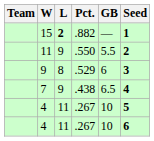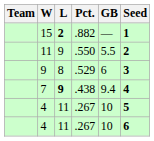 <table class=wikitable>
 <tr>
 <th>Team</th>
 <th>W</th>
 <th>L</th>
 <th>Pct.</th>
 <th>GB</th>
 <th>Seed</th>
 </tr>
 <tr bgcolor=ccffcc>
 <td></td>
 <td>15</td>
 <td><strong>2</strong></td>
 <td>.882</td>
 <td>—</td>
 <td><strong>1</strong></td>
 </tr>
 <tr bgcolor=ccffcc>
 <td></td>
 <td>11</td>
 <td>9</td>
 <td>.550</td>
 <td>5.5</td>
 <td><strong>2</strong></td>
 </tr>
 <tr bgcolor=ccffcc>
 <td></td>
 <td>9</td>
 <td>8</td>
 <td>.529</td>
 <td>6</td>
 <td><strong>3</strong></td>
 </tr>
 <tr bgcolor=ccffcc>
 <td></td>
 <td>7</td>
-<td>9</td>
+<td><strong>9</strong></td>
 <td>.438</td>
-<td>6.5</td>
+<td>9.4</td>
 <td><strong>4</strong></td>
 </tr>
 <tr bgcolor=ccffcc>
 <td></td>
 <td>4</td>
 <td>11</td>
 <td>.267</td>
 <td>10</td>
 <td><strong>5</strong></td>
 </tr>
 <tr bgcolor=ccffcc>
 <td></td>
 <td>4</td>
 <td>11</td>
 <td>.267</td>
 <td>10</td>
 <td><strong>6</strong></td>
 </tr>
 </table>
